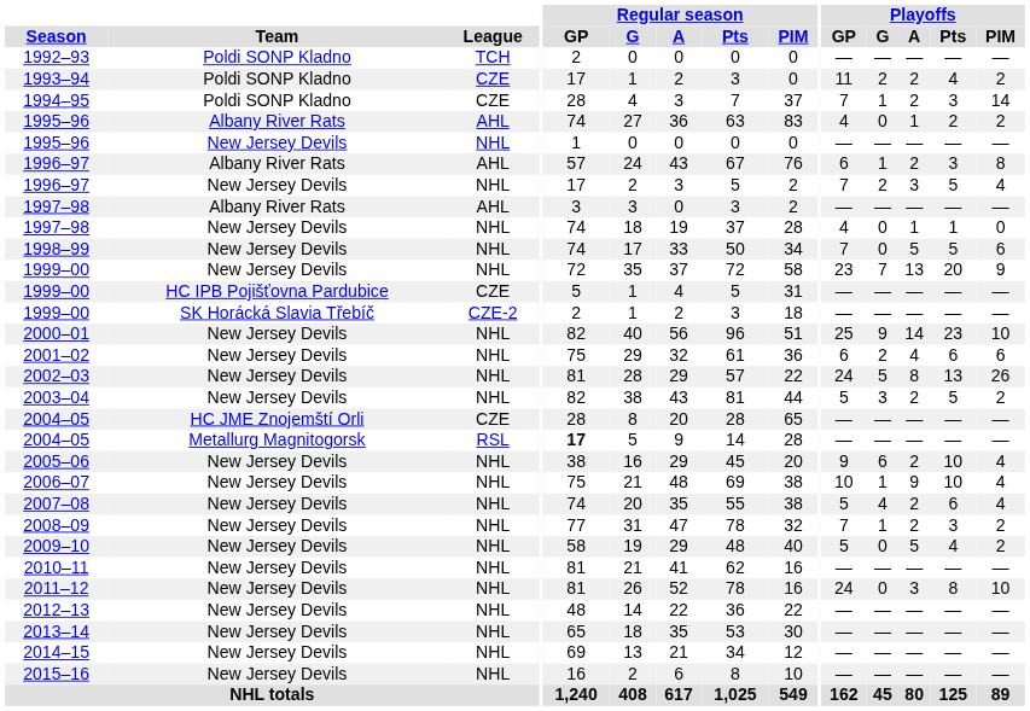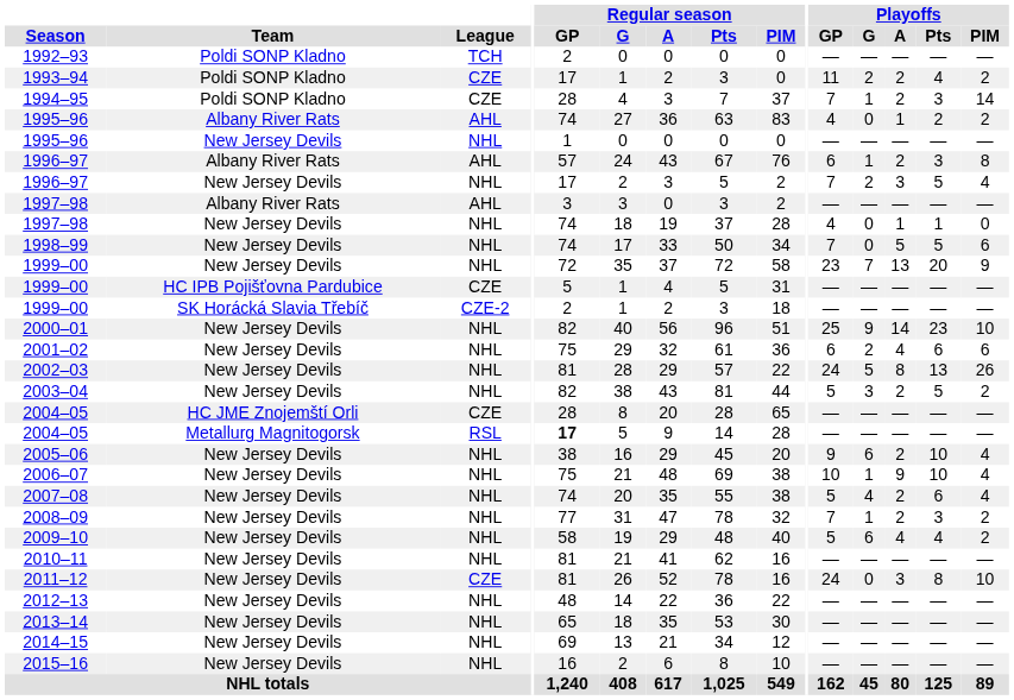 <table border="0" cellpadding="1" cellspacing="0" style="text-align:center; width:60em">
 <tr bgcolor="#e0e0e0">
 <th colspan="3" bgcolor="#ffffff"></th>
 <th rowspan="100" bgcolor="#ffffff"></th>
 <th colspan="5"><a href='#'>Regular season</a></th>
 <th rowspan="100" bgcolor="#ffffff"></th>
 <th colspan="5"><a href='#'>Playoffs</a></th>
 </tr>
 <tr bgcolor="#e0e0e0">
 <th><a href='#'>Season</a></th>
 <th>Team</th>
 <th>League</th>
 <th>GP</th>
 <th><a href='#'>G</a></th>
 <th><a href='#'>A</a></th>
 <th><a href='#'>Pts</a></th>
 <th><a href='#'>PIM</a></th>
 <th>GP</th>
 <th>G</th>
 <th>A</th>
 <th>Pts</th>
 <th>PIM</th>
 </tr>
 <tr>
 <td><a href='#'>1992–93</a></td>
 <td><a href='#'>Poldi SONP Kladno</a></td>
 <td><a href='#'>TCH</a></td>
 <td>2</td>
 <td>0</td>
 <td>0</td>
 <td>0</td>
 <td>0</td>
 <td>—</td>
 <td>—</td>
 <td>—</td>
 <td>—</td>
 <td>—</td>
 </tr>
 <tr bgcolor="#f0f0f0">
 <td><a href='#'>1993–94</a></td>
 <td>Poldi SONP Kladno</td>
 <td><a href='#'>CZE</a></td>
 <td>17</td>
 <td>1</td>
 <td>2</td>
 <td>3</td>
 <td>0</td>
 <td>11</td>
 <td>2</td>
 <td>2</td>
 <td>4</td>
 <td>2</td>
 </tr>
 <tr>
 <td><a href='#'>1994–95</a></td>
 <td>Poldi SONP Kladno</td>
 <td>CZE</td>
 <td>28</td>
 <td>4</td>
 <td>3</td>
 <td>7</td>
 <td>37</td>
 <td>7</td>
 <td>1</td>
 <td>2</td>
 <td>3</td>
 <td>14</td>
 </tr>
 <tr bgcolor="#f0f0f0">
 <td><a href='#'>1995–96</a></td>
 <td><a href='#'>Albany River Rats</a></td>
 <td><a href='#'>AHL</a></td>
 <td>74</td>
 <td>27</td>
 <td>36</td>
 <td>63</td>
 <td>83</td>
 <td>4</td>
 <td>0</td>
 <td>1</td>
 <td>2</td>
 <td>2</td>
 </tr>
 <tr>
 <td><a href='#'>1995–96</a></td>
 <td><a href='#'>New Jersey Devils</a></td>
 <td><a href='#'>NHL</a></td>
 <td>1</td>
 <td>0</td>
 <td>0</td>
 <td>0</td>
 <td>0</td>
 <td>—</td>
 <td>—</td>
 <td>—</td>
 <td>—</td>
 <td>—</td>
 </tr>
 <tr bgcolor="#f0f0f0">
 <td><a href='#'>1996–97</a></td>
 <td>Albany River Rats</td>
 <td>AHL</td>
 <td>57</td>
 <td>24</td>
 <td>43</td>
 <td>67</td>
 <td>76</td>
 <td>6</td>
 <td>1</td>
 <td>2</td>
 <td>3</td>
 <td>8</td>
 </tr>
 <tr>
 <td><a href='#'>1996–97</a></td>
 <td>New Jersey Devils</td>
 <td>NHL</td>
 <td>17</td>
 <td>2</td>
 <td>3</td>
 <td>5</td>
 <td>2</td>
 <td>7</td>
 <td>2</td>
 <td>3</td>
 <td>5</td>
 <td>4</td>
 </tr>
 <tr bgcolor="#f0f0f0">
 <td><a href='#'>1997–98</a></td>
 <td>Albany River Rats</td>
 <td>AHL</td>
 <td>3</td>
 <td>3</td>
 <td>0</td>
 <td>3</td>
 <td>2</td>
 <td>—</td>
 <td>—</td>
 <td>—</td>
 <td>—</td>
 <td>—</td>
 </tr>
 <tr>
 <td><a href='#'>1997–98</a></td>
 <td>New Jersey Devils</td>
 <td>NHL</td>
 <td>74</td>
 <td>18</td>
 <td>19</td>
 <td>37</td>
 <td>28</td>
 <td>4</td>
 <td>0</td>
 <td>1</td>
 <td>1</td>
 <td>0</td>
 </tr>
 <tr bgcolor="#f0f0f0">
 <td><a href='#'>1998–99</a></td>
 <td>New Jersey Devils</td>
 <td>NHL</td>
 <td>74</td>
 <td>17</td>
 <td>33</td>
 <td>50</td>
 <td>34</td>
 <td>7</td>
 <td>0</td>
 <td>5</td>
 <td>5</td>
 <td>6</td>
 </tr>
 <tr>
 <td><a href='#'>1999–00</a></td>
 <td>New Jersey Devils</td>
 <td>NHL</td>
 <td>72</td>
 <td>35</td>
 <td>37</td>
 <td>72</td>
 <td>58</td>
 <td>23</td>
 <td>7</td>
 <td>13</td>
 <td>20</td>
 <td>9</td>
 </tr>
 <tr bgcolor="#f0f0f0">
 <td><a href='#'>1999–00</a></td>
 <td><a href='#'>HC IPB Pojišťovna Pardubice</a></td>
 <td>CZE</td>
 <td>5</td>
 <td>1</td>
 <td>4</td>
 <td>5</td>
 <td>31</td>
 <td>—</td>
 <td>—</td>
 <td>—</td>
 <td>—</td>
 <td>—</td>
 </tr>
 <tr>
 <td><a href='#'>1999–00</a></td>
 <td><a href='#'>SK Horácká Slavia Třebíč</a></td>
 <td><a href='#'>CZE-2</a></td>
 <td>2</td>
 <td>1</td>
 <td>2</td>
 <td>3</td>
 <td>18</td>
 <td>—</td>
 <td>—</td>
 <td>—</td>
 <td>—</td>
 <td>—</td>
 </tr>
 <tr bgcolor="#f0f0f0">
 <td><a href='#'>2000–01</a></td>
 <td>New Jersey Devils</td>
 <td>NHL</td>
 <td>82</td>
 <td>40</td>
 <td>56</td>
 <td>96</td>
 <td>51</td>
 <td>25</td>
 <td>9</td>
 <td>14</td>
 <td>23</td>
 <td>10</td>
 </tr>
 <tr>
 <td><a href='#'>2001–02</a></td>
 <td>New Jersey Devils</td>
 <td>NHL</td>
 <td>75</td>
 <td>29</td>
 <td>32</td>
 <td>61</td>
 <td>36</td>
 <td>6</td>
 <td>2</td>
 <td>4</td>
 <td>6</td>
 <td>6</td>
 </tr>
 <tr bgcolor="#f0f0f0">
 <td><a href='#'>2002–03</a></td>
 <td>New Jersey Devils</td>
 <td>NHL</td>
 <td>81</td>
 <td>28</td>
 <td>29</td>
 <td>57</td>
 <td>22</td>
 <td>24</td>
 <td>5</td>
 <td>8</td>
 <td>13</td>
 <td>26</td>
 </tr>
 <tr>
 <td><a href='#'>2003–04</a></td>
 <td>New Jersey Devils</td>
 <td>NHL</td>
 <td>82</td>
 <td>38</td>
 <td>43</td>
 <td>81</td>
 <td>44</td>
 <td>5</td>
 <td>3</td>
 <td>2</td>
 <td>5</td>
 <td>2</td>
 </tr>
 <tr bgcolor="#f0f0f0">
 <td><a href='#'>2004–05</a></td>
 <td><a href='#'>HC JME Znojemští Orli</a></td>
 <td>CZE</td>
 <td>28</td>
 <td>8</td>
 <td>20</td>
 <td>28</td>
 <td>65</td>
 <td>—</td>
 <td>—</td>
 <td>—</td>
 <td>—</td>
 <td>—</td>
 </tr>
 <tr>
 <td><a href='#'>2004–05</a></td>
 <td><a href='#'>Metallurg Magnitogorsk</a></td>
 <td><a href='#'>RSL</a></td>
 <td><strong>17</strong></td>
 <td>5</td>
 <td>9</td>
 <td>14</td>
 <td>28</td>
 <td>—</td>
 <td>—</td>
 <td>—</td>
 <td>—</td>
 <td>—</td>
 </tr>
 <tr bgcolor="#f0f0f0">
 <td><a href='#'>2005–06</a></td>
 <td>New Jersey Devils</td>
 <td>NHL</td>
 <td>38</td>
 <td>16</td>
 <td>29</td>
 <td>45</td>
 <td>20</td>
 <td>9</td>
 <td>6</td>
 <td>2</td>
 <td>10</td>
 <td>4</td>
 </tr>
 <tr>
 <td><a href='#'>2006–07</a></td>
 <td>New Jersey Devils</td>
 <td>NHL</td>
 <td>75</td>
 <td>21</td>
 <td>48</td>
 <td>69</td>
 <td>38</td>
 <td>10</td>
 <td>1</td>
 <td>9</td>
 <td>10</td>
 <td>4</td>
 </tr>
 <tr bgcolor="#f0f0f0">
 <td><a href='#'>2007–08</a></td>
 <td>New Jersey Devils</td>
 <td>NHL</td>
 <td>74</td>
 <td>20</td>
 <td>35</td>
 <td>55</td>
 <td>38</td>
 <td>5</td>
 <td>4</td>
 <td>2</td>
 <td>6</td>
 <td>4</td>
 </tr>
 <tr>
 <td><a href='#'>2008–09</a></td>
 <td>New Jersey Devils</td>
 <td>NHL</td>
 <td>77</td>
 <td>31</td>
 <td>47</td>
 <td>78</td>
 <td>32</td>
 <td>7</td>
 <td>1</td>
 <td>2</td>
 <td>3</td>
 <td>2</td>
 </tr>
 <tr bgcolor="#f0f0f0">
 <td><a href='#'>2009–10</a></td>
 <td>New Jersey Devils</td>
 <td>NHL</td>
 <td>58</td>
 <td>19</td>
 <td>29</td>
 <td>48</td>
 <td>40</td>
 <td>5</td>
-<td>0</td>
-<td>5</td>
+<td>6</td>
+<td>4</td>
 <td>4</td>
 <td>2</td>
 </tr>
 <tr>
 <td><a href='#'>2010–11</a></td>
 <td>New Jersey Devils</td>
 <td>NHL</td>
 <td>81</td>
 <td>21</td>
 <td>41</td>
 <td>62</td>
 <td>16</td>
 <td>—</td>
 <td>—</td>
 <td>—</td>
 <td>—</td>
 <td>—</td>
 </tr>
 <tr bgcolor="#f0f0f0">
 <td><a href='#'>2011–12</a></td>
 <td>New Jersey Devils</td>
-<td>NHL</td>
+<td><a href='#'>CZE</a></td>
 <td>81</td>
 <td>26</td>
 <td>52</td>
 <td>78</td>
 <td>16</td>
 <td>24</td>
 <td>0</td>
 <td>3</td>
 <td>8</td>
 <td>10</td>
 </tr>
 <tr>
 <td><a href='#'>2012–13</a></td>
 <td>New Jersey Devils</td>
 <td>NHL</td>
 <td>48</td>
 <td>14</td>
 <td>22</td>
 <td>36</td>
 <td>22</td>
 <td>—</td>
 <td>—</td>
 <td>—</td>
 <td>—</td>
 <td>—</td>
 </tr>
 <tr bgcolor="#f0f0f0">
 <td><a href='#'>2013–14</a></td>
 <td>New Jersey Devils</td>
 <td>NHL</td>
 <td>65</td>
 <td>18</td>
 <td>35</td>
 <td>53</td>
 <td>30</td>
 <td>—</td>
 <td>—</td>
 <td>—</td>
 <td>—</td>
 <td>—</td>
 </tr>
 <tr>
 <td><a href='#'>2014–15</a></td>
 <td>New Jersey Devils</td>
 <td>NHL</td>
 <td>69</td>
 <td>13</td>
 <td>21</td>
 <td>34</td>
 <td>12</td>
 <td>—</td>
 <td>—</td>
 <td>—</td>
 <td>—</td>
 <td>—</td>
 </tr>
 <tr bgcolor="#f0f0f0">
 <td><a href='#'>2015–16</a></td>
 <td>New Jersey Devils</td>
 <td>NHL</td>
 <td>16</td>
 <td>2</td>
 <td>6</td>
 <td>8</td>
 <td>10</td>
 <td>—</td>
 <td>—</td>
 <td>—</td>
 <td>—</td>
 <td>—</td>
 </tr>
 <tr bgcolor="#e0e0e0">
 <th colspan="3">NHL totals</th>
 <th>1,240</th>
 <th>408</th>
 <th>617</th>
 <th>1,025</th>
 <th>549</th>
 <th>162</th>
 <th>45</th>
 <th>80</th>
 <th>125</th>
 <th>89</th>
 </tr>
 </table>
